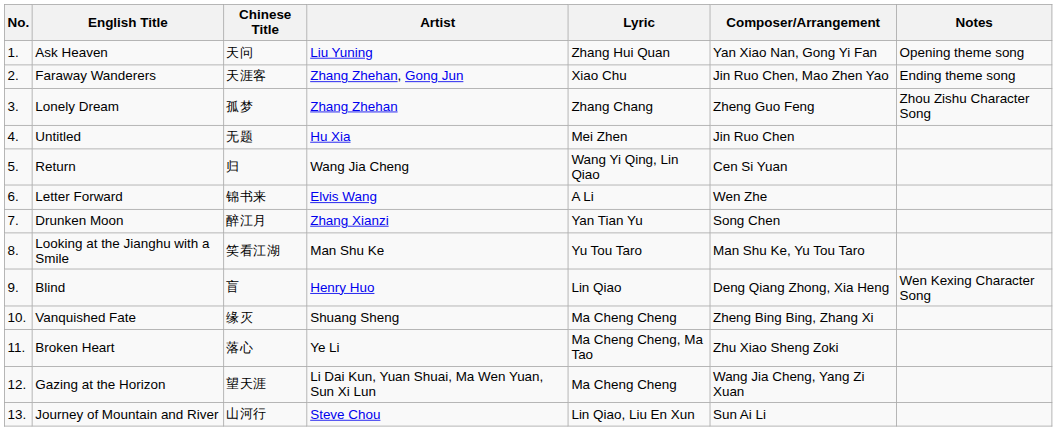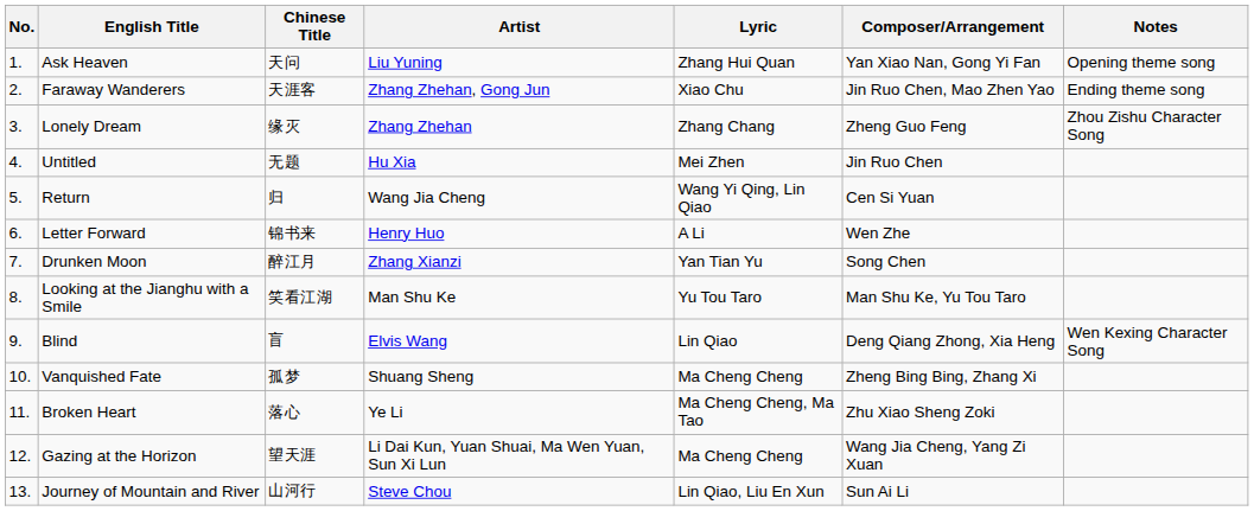 <table class="wikitable">
 <tr>
 <th>No.</th>
 <th>English Title</th>
 <th>Chinese Title</th>
 <th>Artist</th>
 <th><strong>Lyric</strong></th>
 <th>Composer/Arrangement</th>
 <th>Notes</th>
 </tr>
 <tr>
 <td>1.</td>
 <td>Ask Heaven</td>
 <td>天问</td>
 <td><a href='#'>Liu Yuning</a></td>
 <td>Zhang Hui Quan</td>
 <td>Yan Xiao Nan, Gong Yi Fan</td>
 <td>Opening theme song</td>
 </tr>
 <tr>
 <td>2.</td>
 <td>Faraway Wanderers</td>
 <td>天涯客</td>
 <td><a href='#'>Zhang Zhehan</a>, <a href='#'>Gong Jun</a></td>
 <td>Xiao Chu</td>
 <td>Jin Ruo Chen, Mao Zhen Yao</td>
 <td>Ending theme song</td>
 </tr>
 <tr>
 <td>3.</td>
 <td>Lonely Dream</td>
-<td>孤梦</td>
+<td>缘灭</td>
 <td><a href='#'>Zhang Zhehan</a></td>
 <td>Zhang Chang</td>
 <td>Zheng Guo Feng</td>
 <td>Zhou Zishu Character Song</td>
 </tr>
 <tr>
 <td>4.</td>
 <td>Untitled</td>
 <td>无题</td>
 <td><a href='#'>Hu Xia</a></td>
 <td>Mei Zhen</td>
 <td>Jin Ruo Chen</td>
 <td></td>
 </tr>
 <tr>
 <td>5.</td>
 <td>Return</td>
 <td>归</td>
 <td>Wang Jia Cheng</td>
 <td>Wang Yi Qing, Lin Qiao</td>
 <td>Cen Si Yuan</td>
 <td></td>
 </tr>
 <tr>
 <td>6.</td>
 <td>Letter Forward</td>
 <td>锦书来</td>
-<td><a href='#'>Elvis Wang</a></td>
+<td><a href='#'>Henry Huo</a></td>
 <td>A Li</td>
 <td>Wen Zhe</td>
 <td></td>
 </tr>
 <tr>
 <td>7.</td>
 <td>Drunken Moon</td>
 <td>醉江月</td>
 <td><a href='#'>Zhang Xianzi</a></td>
 <td>Yan Tian Yu</td>
 <td>Song Chen</td>
 <td></td>
 </tr>
 <tr>
 <td>8.</td>
 <td>Looking at the Jianghu with a Smile</td>
 <td>笑看江湖</td>
 <td>Man Shu Ke</td>
 <td>Yu Tou Taro</td>
 <td>Man Shu Ke, Yu Tou Taro</td>
 <td></td>
 </tr>
 <tr>
 <td>9.</td>
 <td>Blind</td>
 <td>盲</td>
-<td><a href='#'>Henry Huo</a></td>
+<td><a href='#'>Elvis Wang</a></td>
 <td>Lin Qiao</td>
 <td>Deng Qiang Zhong, Xia Heng</td>
 <td>Wen Kexing Character Song</td>
 </tr>
 <tr>
 <td>10.</td>
 <td>Vanquished Fate</td>
-<td>缘灭</td>
+<td>孤梦</td>
 <td>Shuang Sheng</td>
 <td>Ma Cheng Cheng</td>
 <td>Zheng Bing Bing, Zhang Xi</td>
 <td></td>
 </tr>
 <tr>
 <td>11.</td>
 <td>Broken Heart</td>
 <td>落心</td>
 <td>Ye Li</td>
 <td>Ma Cheng Cheng, Ma Tao</td>
 <td>Zhu Xiao Sheng Zoki</td>
 <td></td>
 </tr>
 <tr>
 <td>12.</td>
 <td>Gazing at the Horizon</td>
 <td>望天涯</td>
 <td>Li Dai Kun, Yuan Shuai, Ma Wen Yuan, Sun Xi Lun</td>
 <td>Ma Cheng Cheng</td>
 <td>Wang Jia Cheng, Yang Zi Xuan</td>
 <td></td>
 </tr>
 <tr>
 <td>13.</td>
 <td>Journey of Mountain and River</td>
 <td>山河行</td>
 <td><a href='#'>Steve Chou</a></td>
 <td>Lin Qiao, Liu En Xun</td>
 <td>Sun Ai Li</td>
 <td></td>
 </tr>
 </table>
